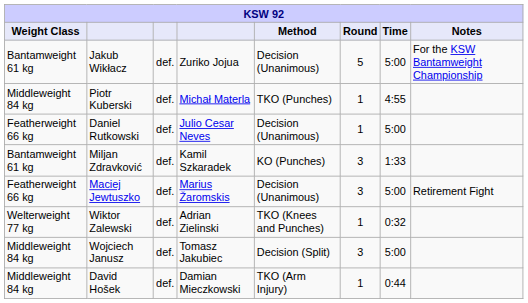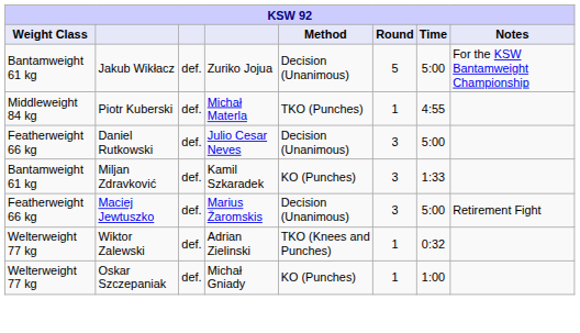 <table class="wikitable" style="font-size: 80%;">
 <tr>
 <th colspan="8" style="background-color: #ccf; color: #000080; text-align: center;"><strong>KSW 92</strong></th>
 </tr>
 <tr>
 <th colspan="1" style="background-color: #E6E8FA; color: #000000; text-align: center;">Weight Class</th>
 <th colspan="1" style="background-color: #E6E8FA; color: #000000; text-align: center;"></th>
 <th colspan="1" style="background-color: #E6E8FA; color: #000000; text-align: center;"></th>
 <th colspan="1" style="background-color: #E6E8FA; color: #000000; text-align: center;"></th>
 <th colspan="1" style="background-color: #E6E8FA; color: #000000; text-align: center;">Method</th>
 <th colspan="1" style="background-color: #E6E8FA; color: #000000; text-align: center;">Round</th>
 <th colspan="1" style="background-color: #E6E8FA; color: #000000; text-align: center;">Time</th>
 <th colspan="1" style="background-color: #E6E8FA; color: #000000; text-align: center;">Notes</th>
 </tr>
 <tr>
 <td>Bantamweight 61 kg</td>
 <td> Jakub Wikłacz</td>
 <td align=center>def.</td>
 <td> Zuriko Jojua</td>
 <td>Decision (Unanimous)</td>
 <td align=center>5</td>
 <td align=center>5:00</td>
 <td>For the <a href='#'>KSW Bantamweight Championship</a></td>
 </tr>
 <tr>
 <td>Middleweight 84 kg</td>
 <td> Piotr Kuberski</td>
 <td align=center>def.</td>
 <td> <a href='#'>Michał Materla</a></td>
 <td>TKO (Punches)</td>
 <td align=center>1</td>
 <td align=center>4:55</td>
 <td></td>
 </tr>
 <tr>
 <td>Featherweight 66 kg</td>
 <td> Daniel Rutkowski</td>
 <td align=center>def.</td>
 <td> <a href='#'>Julio Cesar Neves</a></td>
 <td>Decision (Unanimous)</td>
-<td align=center>1</td>
+<td align=center>3</td>
 <td align=center>5:00</td>
 <td></td>
 </tr>
 <tr>
 <td>Bantamweight 61 kg</td>
 <td> Miljan Zdravković</td>
 <td align=center>def.</td>
 <td> Kamil Szkaradek</td>
 <td>KO (Punches)</td>
 <td align=center>3</td>
 <td align=center>1:33</td>
 <td></td>
 </tr>
 <tr>
 <td>Featherweight 66 kg</td>
 <td> <a href='#'>Maciej Jewtuszko</a></td>
 <td align=center>def.</td>
 <td> <a href='#'>Marius Žaromskis</a></td>
 <td>Decision (Unanimous)</td>
 <td align=center>3</td>
 <td align=center>5:00</td>
 <td>Retirement Fight</td>
 </tr>
 <tr>
 <td>Welterweight 77 kg</td>
 <td> Wiktor Zalewski</td>
 <td align=center>def.</td>
 <td> Adrian Zielinski</td>
 <td>TKO (Knees and Punches)</td>
 <td align=center>1</td>
 <td align=center>0:32</td>
 <td></td>
 </tr>
 <tr>
-<td>Middleweight 84 kg</td>
-<td> Wojciech Janusz</td>
+<td>Welterweight 77 kg</td>
+<td> Oskar Szczepaniak</td>
 <td align=center>def.</td>
-<td> Tomasz Jakubiec</td>
-<td>Decision (Split)</td>
-<td align=center>3</td>
-<td align=center>5:00</td>
-<td></td>
-</tr>
-<tr>
-<td>Middleweight 84 kg</td>
-<td> David Hošek</td>
-<td align=center>def.</td>
-<td> Damian Mieczkowski</td>
-<td>TKO (Arm Injury)</td>
+<td> Michał Gniady</td>
+<td>KO (Punches)</td>
 <td align=center>1</td>
-<td align=center>0:44</td>
+<td align=center>1:00</td>
 <td></td>
 </tr>
 </table>
